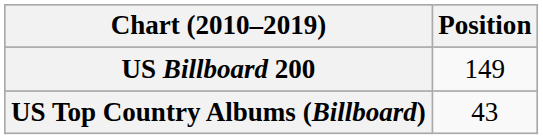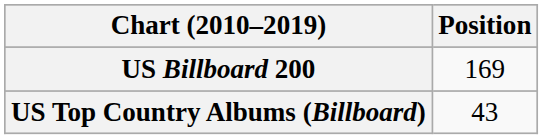 <table class="wikitable plainrowheaders" style="text-align:center">
 <tr>
 <th scope="col">Chart (2010–2019)</th>
 <th scope="col">Position</th>
 </tr>
 <tr>
 <th scope="row">US <em>Billboard</em> 200</th>
-<td>149</td>
+<td>169</td>
 </tr>
 <tr>
 <th scope="row">US Top Country Albums (<em>Billboard</em>)</th>
 <td>43</td>
 </tr>
 </table>
